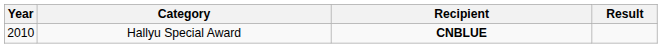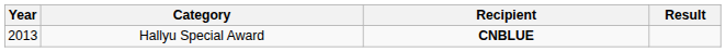 <table class="wikitable" style="text-align:center">
 <tr>
 <th width="5%">Year</th>
 <th width="45%">Category</th>
 <th width="40%">Recipient</th>
 <th width="10%">Result</th>
 </tr>
 <tr>
-<td>2010</td>
+<td>2013</td>
 <td>Hallyu Special Award</td>
 <td><strong>CNBLUE</strong></td>
 <td></td>
 </tr>
 </table>
